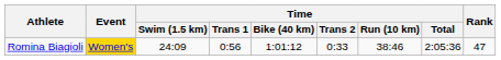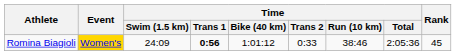 <table class=wikitable style="font-size:90%;text-align:center">
 <tr>
 <th rowspan=2>Athlete</th>
 <th rowspan=2>Event</th>
 <th colspan=6>Time</th>
 <th rowspan=2>Rank</th>
 </tr>
 <tr style="font-size:95%">
 <th>Swim (1.5 km)</th>
 <th>Trans 1</th>
 <th>Bike (40 km)</th>
 <th>Trans 2</th>
 <th>Run (10 km)</th>
 <th>Total</th>
 </tr>
 <tr>
 <td align=left><a href='#'>Romina Biagioli</a></td>
 <td align=left style="background: gold;"><a href='#'>Women's</a></td>
 <td>24:09</td>
-<td>0:56</td>
+<td><strong>0:56</strong></td>
 <td>1:01:12</td>
 <td>0:33</td>
 <td>38:46</td>
 <td>2:05:36</td>
-<td>47</td>
+<td>45</td>
 </tr>
 </table>
